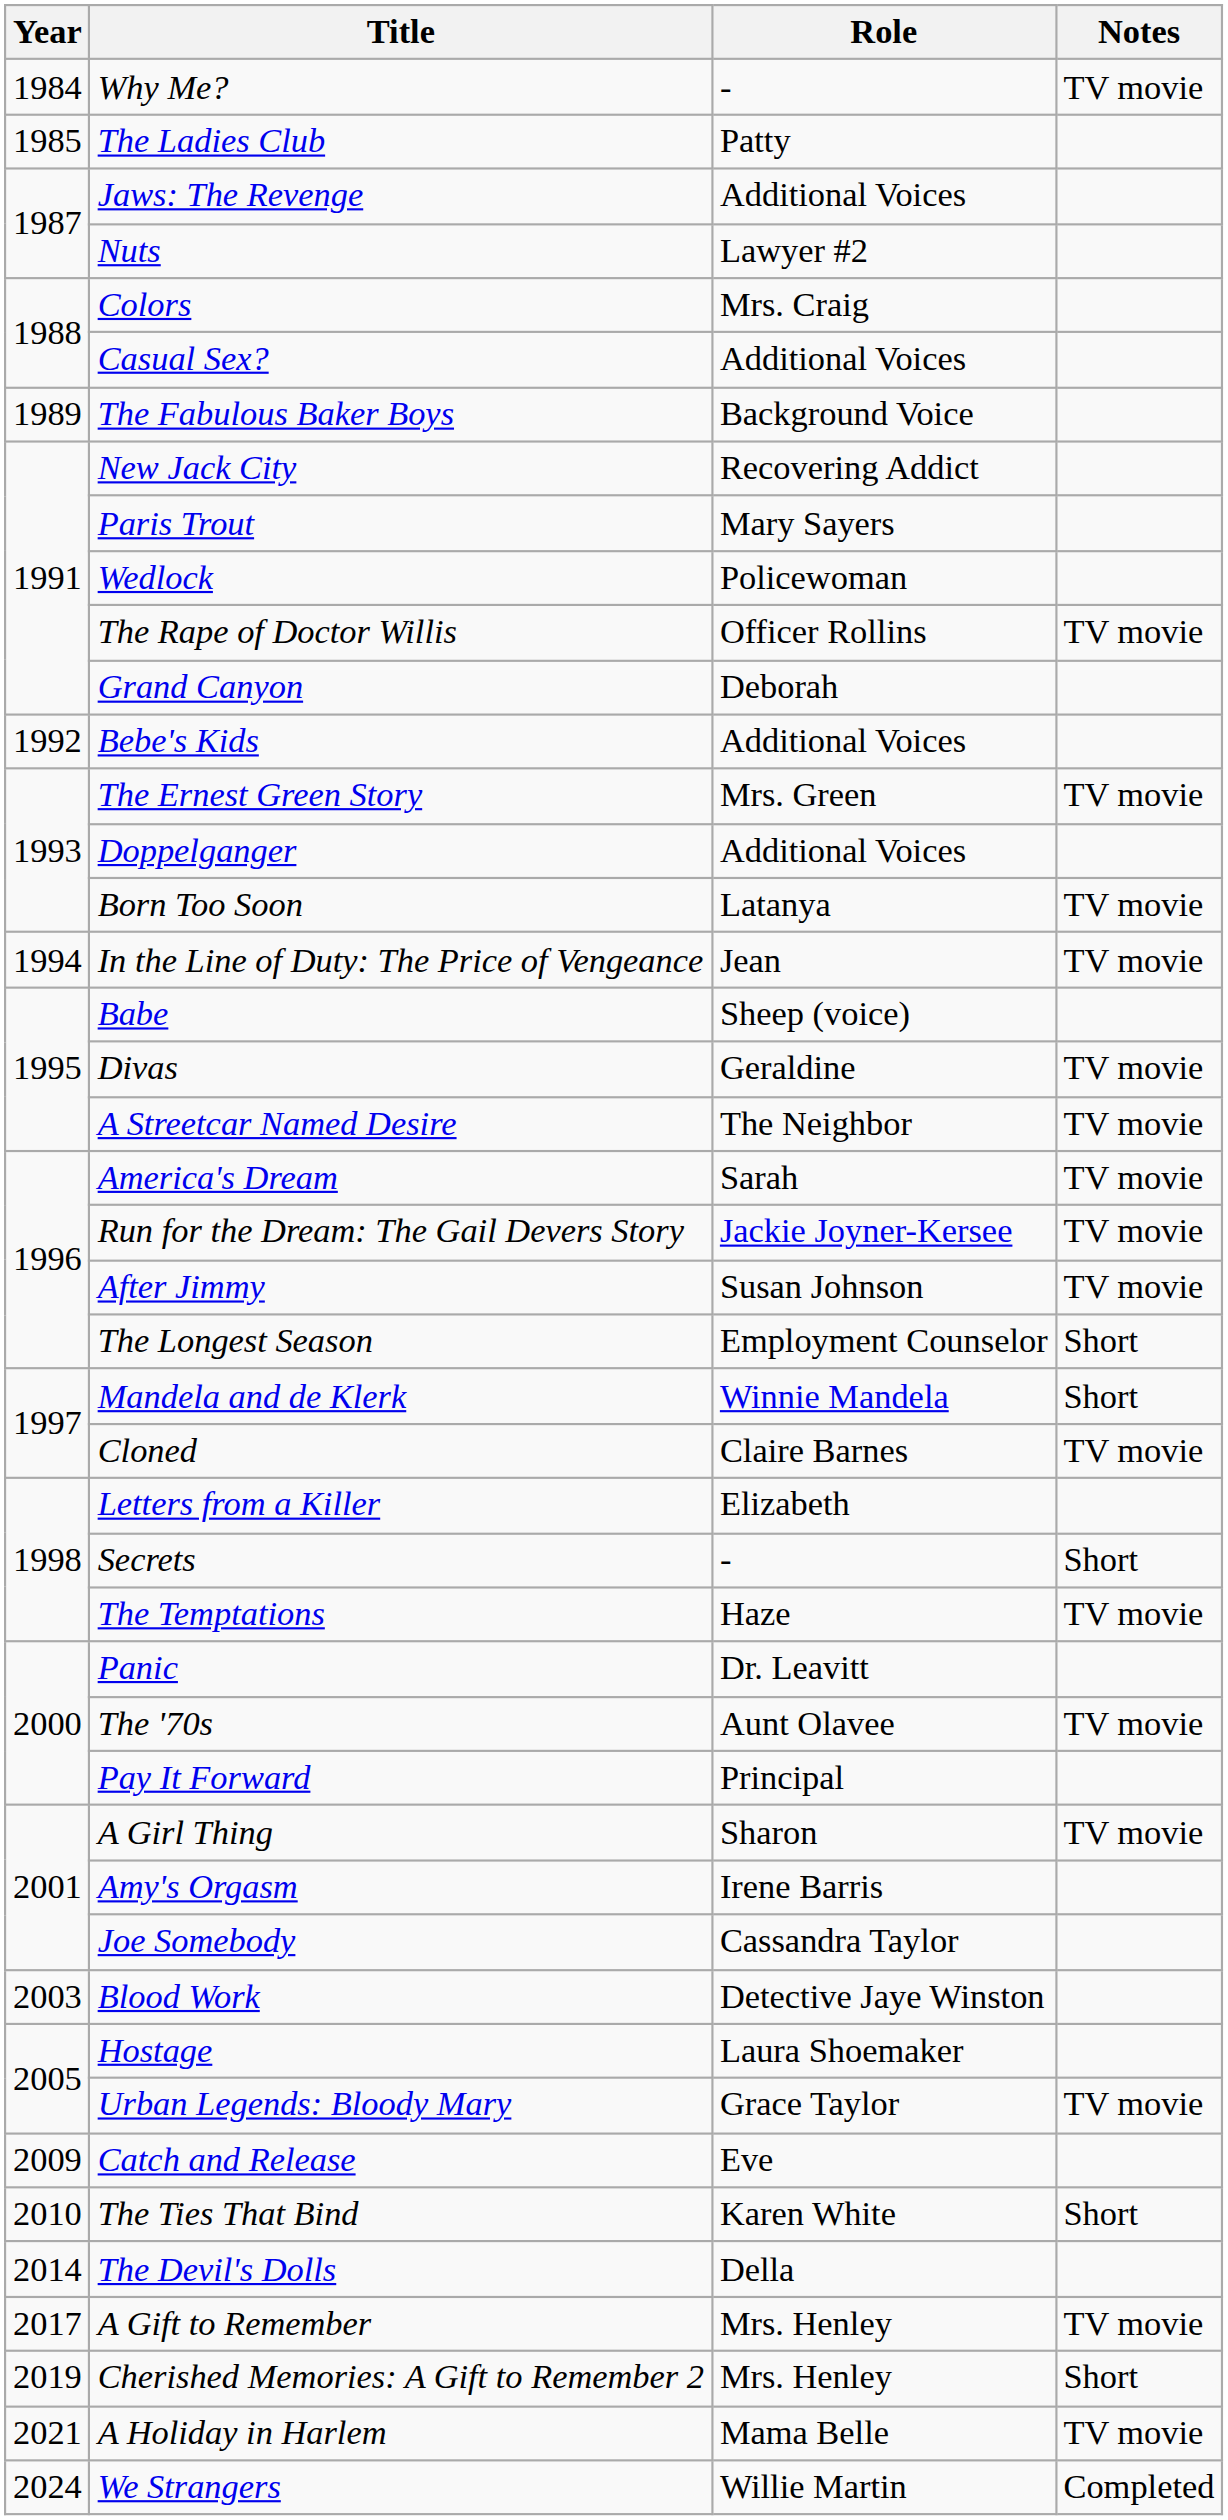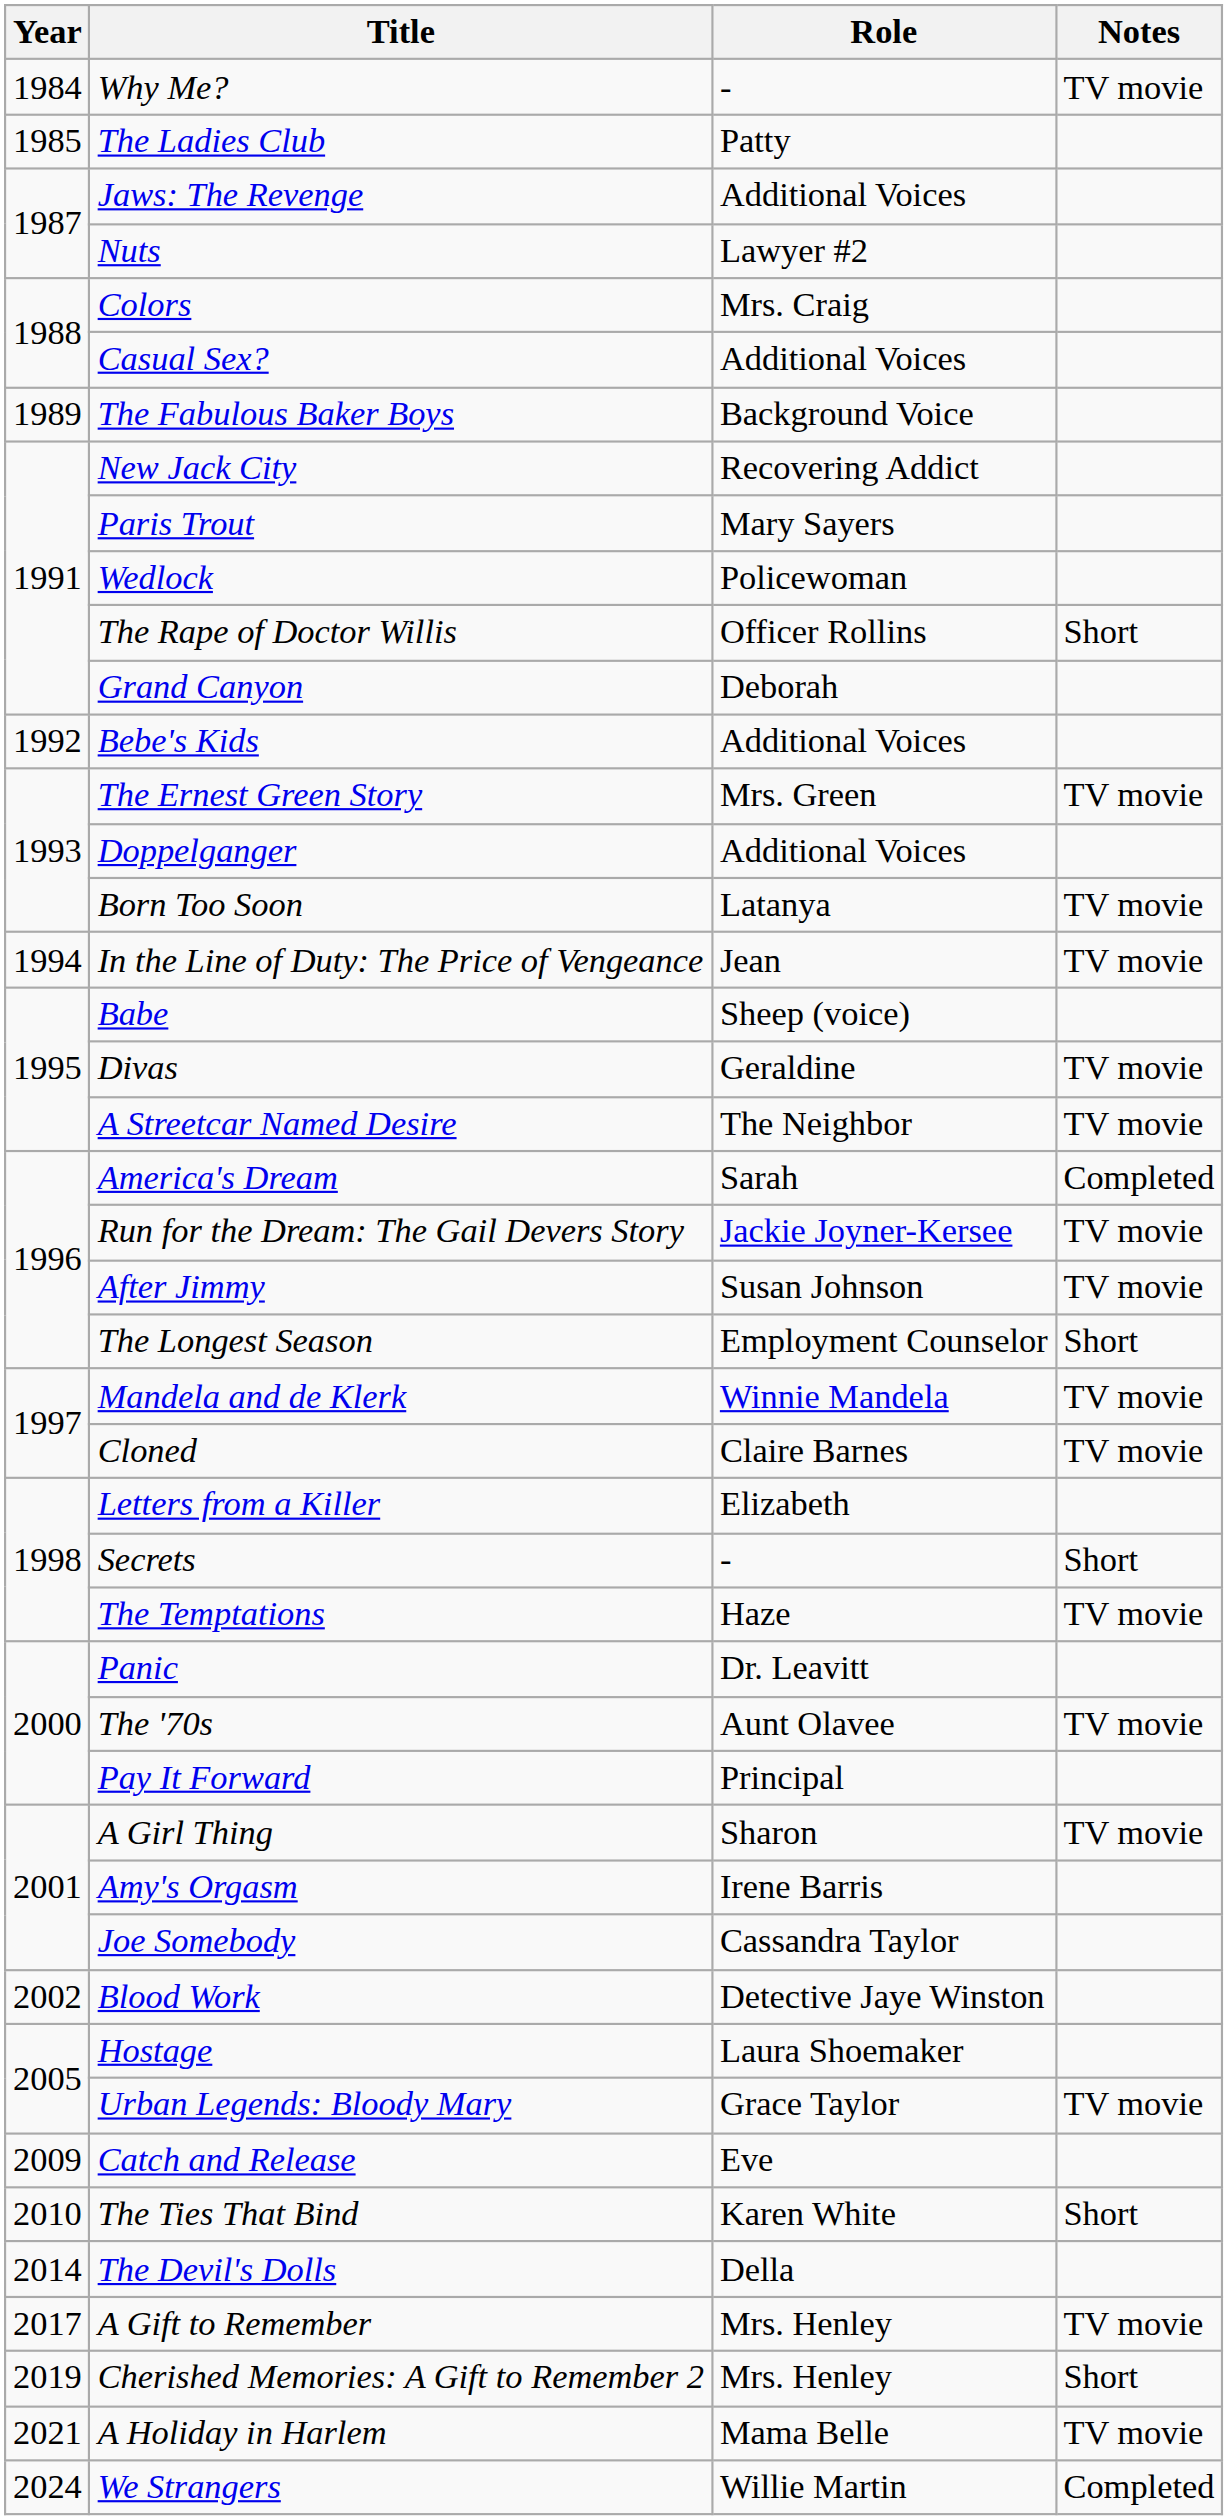 <table class="wikitable sortable">
 <tr>
 <th>Year</th>
 <th>Title</th>
 <th>Role</th>
 <th class="unsortable">Notes</th>
 </tr>
 <tr>
 <td>1984</td>
 <td><em>Why Me?</em></td>
 <td>-</td>
 <td>TV movie</td>
 </tr>
 <tr>
 <td>1985</td>
 <td><em><a href='#'>The Ladies Club</a></em></td>
 <td>Patty</td>
 <td></td>
 </tr>
 <tr>
 <td rowspan=2>1987</td>
 <td><em><a href='#'>Jaws: The Revenge</a></em></td>
 <td>Additional Voices</td>
 <td></td>
 </tr>
 <tr>
 <td><em><a href='#'>Nuts</a></em></td>
 <td>Lawyer #2</td>
 <td></td>
 </tr>
 <tr>
 <td rowspan=2>1988</td>
 <td><em><a href='#'>Colors</a></em></td>
 <td>Mrs. Craig</td>
 <td></td>
 </tr>
 <tr>
 <td><em><a href='#'>Casual Sex?</a></em></td>
 <td>Additional Voices</td>
 <td></td>
 </tr>
 <tr>
 <td>1989</td>
 <td><em><a href='#'>The Fabulous Baker Boys</a></em></td>
 <td>Background Voice</td>
 <td></td>
 </tr>
 <tr>
 <td rowspan=5>1991</td>
 <td><em><a href='#'>New Jack City</a></em></td>
 <td>Recovering Addict</td>
 <td></td>
 </tr>
 <tr>
 <td><em><a href='#'>Paris Trout</a></em></td>
 <td>Mary Sayers</td>
 <td></td>
 </tr>
 <tr>
 <td><em><a href='#'>Wedlock</a></em></td>
 <td>Policewoman</td>
 <td></td>
 </tr>
 <tr>
 <td><em>The Rape of Doctor Willis</em></td>
 <td>Officer Rollins</td>
-<td>TV movie</td>
+<td>Short</td>
 </tr>
 <tr>
 <td><em> <a href='#'>Grand Canyon</a></em></td>
 <td>Deborah</td>
 <td></td>
 </tr>
 <tr>
 <td>1992</td>
 <td><em><a href='#'>Bebe's Kids</a></em></td>
 <td>Additional Voices</td>
 <td></td>
 </tr>
 <tr>
 <td rowspan=3>1993</td>
 <td><em><a href='#'>The Ernest Green Story</a></em></td>
 <td>Mrs. Green</td>
 <td>TV movie</td>
 </tr>
 <tr>
 <td><em><a href='#'>Doppelganger</a></em></td>
 <td>Additional Voices</td>
 <td></td>
 </tr>
 <tr>
 <td><em>Born Too Soon</em></td>
 <td>Latanya</td>
 <td>TV movie</td>
 </tr>
 <tr>
 <td>1994</td>
 <td><em>In the Line of Duty: The Price of Vengeance</em></td>
 <td>Jean</td>
 <td>TV movie</td>
 </tr>
 <tr>
 <td rowspan=3>1995</td>
 <td><em><a href='#'>Babe</a></em></td>
 <td>Sheep (voice)</td>
 <td></td>
 </tr>
 <tr>
 <td><em>Divas</em></td>
 <td>Geraldine</td>
 <td>TV movie</td>
 </tr>
 <tr>
 <td><em><a href='#'>A Streetcar Named Desire</a></em></td>
 <td>The Neighbor</td>
 <td>TV movie</td>
 </tr>
 <tr>
 <td rowspan=4>1996</td>
 <td><em><a href='#'>America's Dream</a></em></td>
 <td>Sarah</td>
-<td>TV movie</td>
+<td>Completed</td>
 </tr>
 <tr>
 <td><em>Run for the Dream: The Gail Devers Story</em></td>
 <td><a href='#'>Jackie Joyner-Kersee</a></td>
 <td>TV movie</td>
 </tr>
 <tr>
 <td><em><a href='#'>After Jimmy</a></em></td>
 <td>Susan Johnson</td>
 <td>TV movie</td>
 </tr>
 <tr>
 <td><em>The Longest Season</em></td>
 <td>Employment Counselor</td>
 <td>Short</td>
 </tr>
 <tr>
 <td rowspan=2>1997</td>
 <td><em><a href='#'>Mandela and de Klerk</a> </em></td>
 <td><a href='#'>Winnie Mandela</a></td>
-<td>Short</td>
+<td>TV movie</td>
 </tr>
 <tr>
 <td><em>Cloned</em></td>
 <td>Claire Barnes</td>
 <td>TV movie</td>
 </tr>
 <tr>
 <td rowspan=3>1998</td>
 <td><em><a href='#'>Letters from a Killer</a></em></td>
 <td>Elizabeth</td>
 <td></td>
 </tr>
 <tr>
 <td><em>Secrets</em></td>
 <td>-</td>
 <td>Short</td>
 </tr>
 <tr>
 <td><em><a href='#'>The Temptations</a></em></td>
 <td>Haze</td>
 <td>TV movie</td>
 </tr>
 <tr>
 <td rowspan=3>2000</td>
 <td><em><a href='#'>Panic</a></em></td>
 <td>Dr. Leavitt</td>
 <td></td>
 </tr>
 <tr>
 <td><em>The '70s</em></td>
 <td>Aunt Olavee</td>
 <td>TV movie</td>
 </tr>
 <tr>
 <td><em><a href='#'>Pay It Forward</a></em></td>
 <td>Principal</td>
 <td></td>
 </tr>
 <tr>
 <td rowspan=3>2001</td>
 <td><em>A Girl Thing</em></td>
 <td>Sharon</td>
 <td>TV movie</td>
 </tr>
 <tr>
 <td><em> <a href='#'>Amy's Orgasm</a></em></td>
 <td>Irene Barris</td>
 <td></td>
 </tr>
 <tr>
 <td><em><a href='#'>Joe Somebody</a></em></td>
 <td>Cassandra Taylor</td>
 <td></td>
 </tr>
 <tr>
-<td>2003</td>
+<td>2002</td>
 <td><em><a href='#'>Blood Work</a></em></td>
 <td>Detective Jaye Winston</td>
 <td></td>
 </tr>
 <tr>
 <td rowspan=2>2005</td>
 <td><em><a href='#'>Hostage</a></em></td>
 <td>Laura Shoemaker</td>
 <td></td>
 </tr>
 <tr>
 <td><em><a href='#'>Urban Legends: Bloody Mary</a></em></td>
 <td>Grace Taylor</td>
 <td>TV movie</td>
 </tr>
 <tr>
 <td>2009</td>
 <td><em><a href='#'>Catch and Release</a></em></td>
 <td>Eve</td>
 <td></td>
 </tr>
 <tr>
 <td>2010</td>
 <td><em>The Ties That Bind</em></td>
 <td>Karen White</td>
 <td>Short</td>
 </tr>
 <tr>
 <td>2014</td>
 <td><em><a href='#'>The Devil's Dolls</a></em></td>
 <td>Della</td>
 <td></td>
 </tr>
 <tr>
 <td>2017</td>
 <td><em>A Gift to Remember</em></td>
 <td>Mrs. Henley</td>
 <td>TV movie</td>
 </tr>
 <tr>
 <td>2019</td>
 <td><em>Cherished Memories: A Gift to Remember 2</em></td>
 <td>Mrs. Henley</td>
 <td>Short</td>
 </tr>
 <tr>
 <td>2021</td>
 <td><em>A Holiday in Harlem</em></td>
 <td>Mama Belle</td>
 <td>TV movie</td>
 </tr>
 <tr>
 <td>2024</td>
 <td><em><a href='#'>We Strangers</a></em></td>
 <td>Willie Martin</td>
 <td>Completed</td>
 </tr>
 </table>
